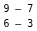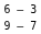 <table style="text-align:center">
 <tr>
 <th width=200></th>
 <th width=100></th>
 <th width=200></th>
 </tr>
 <tr>
 <td align=right><strong></strong></td>
-<td>9 – 7</td>
+<td>6 – 3</td>
 <td align=left></td>
 </tr>
 <tr>
 <td align=right><strong></strong></td>
-<td>6 – 3</td>
+<td>9 – 7</td>
 <td align=left></td>
 </tr>
 </table>
